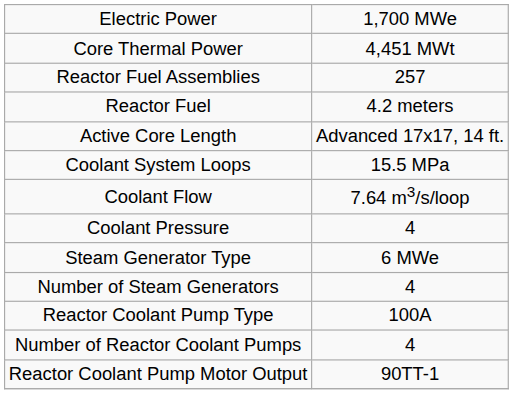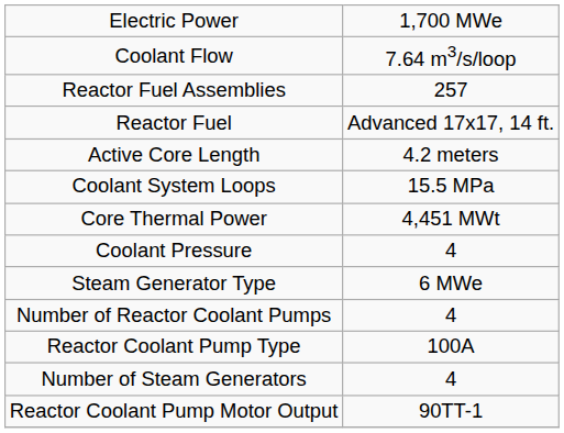 <table class="wikitable" style="text-align:center"; border="0">
 <tr>
 <td>Electric Power</td>
 <td>1,700 MWe</td>
 </tr>
 <tr>
-<td>Core Thermal Power</td>
-<td>4,451 MWt</td>
+<td>Coolant Flow</td>
+<td>7.64 m<sup>3</sup>/s/loop</td>
 </tr>
 <tr>
 <td>Reactor Fuel Assemblies</td>
 <td>257</td>
 </tr>
 <tr>
 <td>Reactor Fuel</td>
-<td>4.2 meters</td>
+<td>Advanced 17x17, 14 ft.</td>
 </tr>
 <tr>
 <td>Active Core Length</td>
-<td>Advanced 17x17, 14 ft.</td>
+<td>4.2 meters</td>
 </tr>
 <tr>
 <td>Coolant System Loops</td>
 <td>15.5 MPa</td>
 </tr>
 <tr>
-<td>Coolant Flow</td>
-<td>7.64 m<sup>3</sup>/s/loop</td>
+<td>Core Thermal Power</td>
+<td>4,451 MWt</td>
 </tr>
 <tr>
 <td>Coolant Pressure</td>
 <td>4</td>
 </tr>
 <tr>
 <td>Steam Generator Type</td>
 <td>6 MWe</td>
 </tr>
 <tr>
-<td>Number of Steam Generators</td>
+<td>Number of Reactor Coolant Pumps</td>
 <td>4</td>
 </tr>
 <tr>
 <td>Reactor Coolant Pump Type</td>
 <td>100A</td>
 </tr>
 <tr>
-<td>Number of Reactor Coolant Pumps</td>
+<td>Number of Steam Generators</td>
 <td>4</td>
 </tr>
 <tr>
 <td>Reactor Coolant Pump Motor Output</td>
 <td>90TT-1</td>
 </tr>
 <tr>
 </tr>
 </table>
